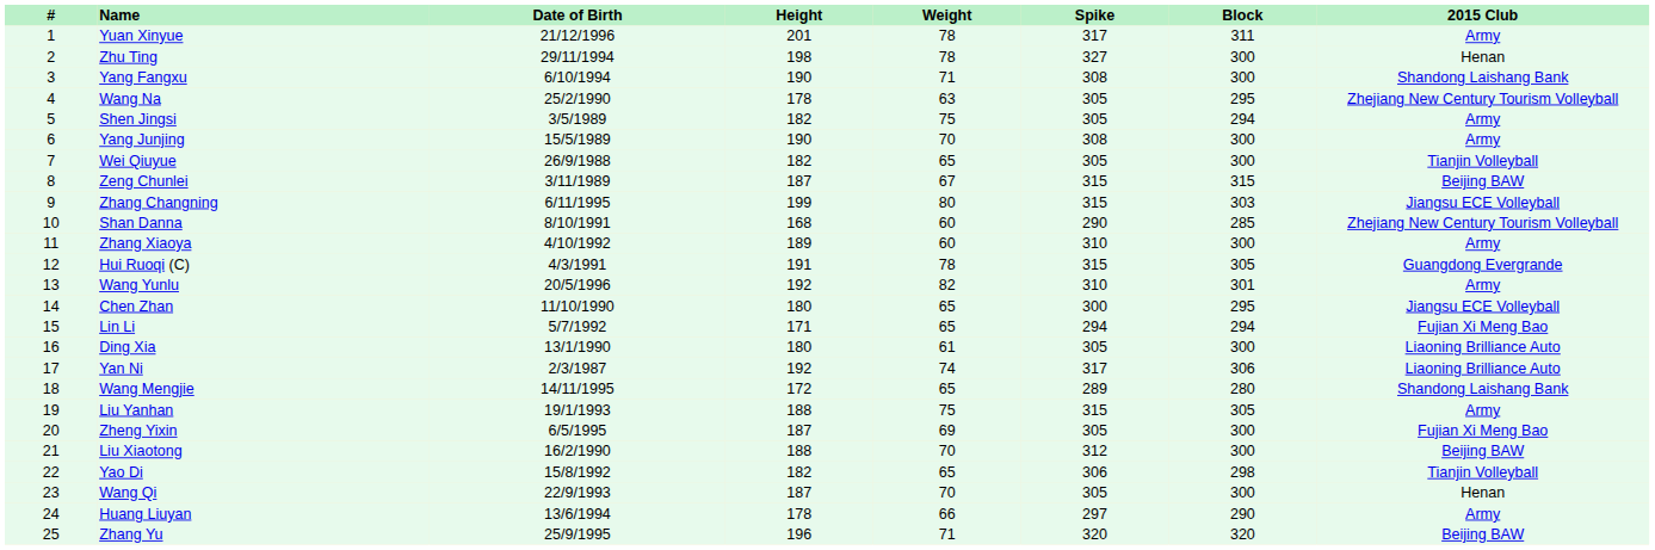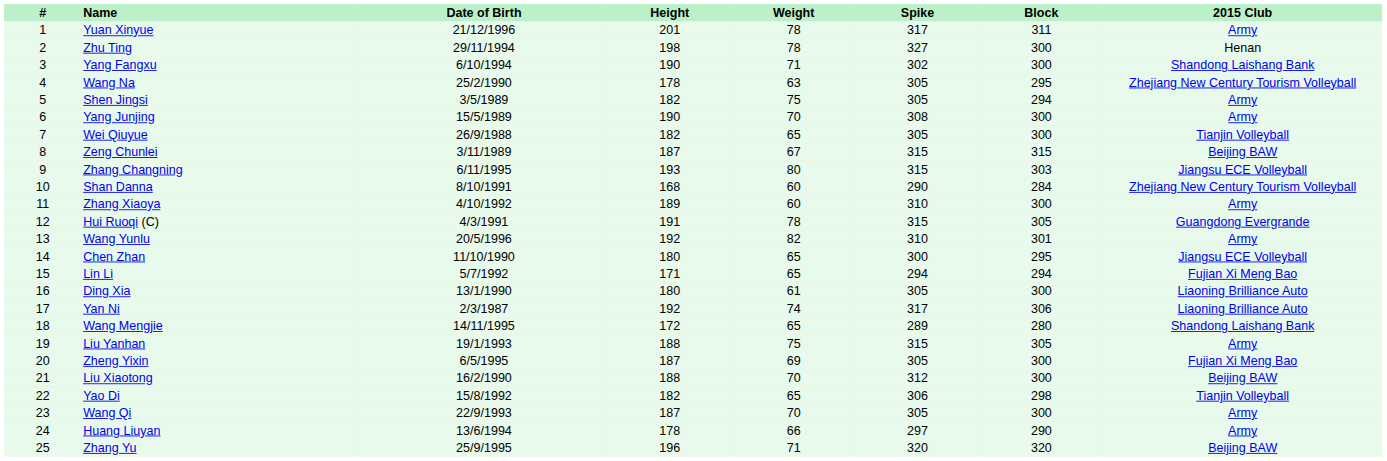 <table border=0 cellpadding=2 cellspacing=0  |- bgcolor=#FFECCE style="text-align:center; font-size:90%;" width=100%>
 <tr bgcolor=#BBF0C9>
 <th width=5%>#</th>
 <th width=18% align=left>Name</th>
 <th width=16%>Date of Birth</th>
 <th width=8%>Height</th>
 <th width=8%>Weight</th>
 <th width=8%>Spike</th>
 <th width=8%>Block</th>
 <th width=18%>2015 Club</th>
 </tr>
 <tr bgcolor=#E7FAEC>
 <td>1</td>
 <td align=left><a href='#'>Yuan Xinyue</a></td>
 <td>21/12/1996</td>
 <td>201</td>
 <td>78</td>
 <td>317</td>
 <td>311</td>
 <td><a href='#'>Army</a></td>
 </tr>
 <tr bgcolor=#E7FAEC>
 <td>2</td>
 <td align=left><a href='#'>Zhu Ting</a></td>
 <td>29/11/1994</td>
 <td>198</td>
 <td>78</td>
 <td>327</td>
 <td>300</td>
 <td>Henan</td>
 </tr>
 <tr bgcolor=#E7FAEC>
 <td>3</td>
 <td align=left><a href='#'>Yang Fangxu</a></td>
 <td>6/10/1994</td>
 <td>190</td>
 <td>71</td>
-<td>308</td>
+<td>302</td>
 <td>300</td>
 <td><a href='#'>Shandong Laishang Bank</a></td>
 </tr>
 <tr bgcolor=#E7FAEC>
 <td>4</td>
 <td align=left><a href='#'>Wang Na</a></td>
 <td>25/2/1990</td>
 <td>178</td>
 <td>63</td>
 <td>305</td>
 <td>295</td>
 <td><a href='#'>Zhejiang New Century Tourism Volleyball</a></td>
 </tr>
 <tr bgcolor=#E7FAEC>
 <td>5</td>
 <td align=left><a href='#'>Shen Jingsi</a></td>
 <td>3/5/1989</td>
 <td>182</td>
 <td>75</td>
 <td>305</td>
 <td>294</td>
 <td><a href='#'>Army</a></td>
 </tr>
 <tr bgcolor=#E7FAEC>
 <td>6</td>
 <td align=left><a href='#'>Yang Junjing</a></td>
 <td>15/5/1989</td>
 <td>190</td>
 <td>70</td>
 <td>308</td>
 <td>300</td>
 <td><a href='#'>Army</a></td>
 </tr>
 <tr bgcolor=#E7FAEC>
 <td>7</td>
 <td align=left><a href='#'>Wei Qiuyue</a></td>
 <td>26/9/1988</td>
 <td>182</td>
 <td>65</td>
 <td>305</td>
 <td>300</td>
 <td><a href='#'>Tianjin Volleyball</a></td>
 </tr>
 <tr bgcolor=#E7FAEC>
 <td>8</td>
 <td align=left><a href='#'>Zeng Chunlei</a></td>
 <td>3/11/1989</td>
 <td>187</td>
 <td>67</td>
 <td>315</td>
 <td>315</td>
 <td><a href='#'>Beijing BAW</a></td>
 </tr>
 <tr bgcolor=#E7FAEC>
 <td>9</td>
 <td align=left><a href='#'>Zhang Changning</a></td>
 <td>6/11/1995</td>
-<td>199</td>
+<td>193</td>
 <td>80</td>
 <td>315</td>
 <td>303</td>
 <td><a href='#'>Jiangsu ECE Volleyball</a></td>
 </tr>
 <tr bgcolor=#E7FAEC>
 <td>10</td>
 <td align=left><a href='#'>Shan Danna</a></td>
 <td>8/10/1991</td>
 <td>168</td>
 <td>60</td>
 <td>290</td>
-<td>285</td>
+<td>284</td>
 <td><a href='#'>Zhejiang New Century Tourism Volleyball</a></td>
 </tr>
 <tr bgcolor=#E7FAEC>
 <td>11</td>
 <td align=left><a href='#'>Zhang Xiaoya</a></td>
 <td>4/10/1992</td>
 <td>189</td>
 <td>60</td>
 <td>310</td>
 <td>300</td>
 <td><a href='#'>Army</a></td>
 </tr>
 <tr bgcolor=#E7FAEC>
 <td>12</td>
 <td align=left><a href='#'>Hui Ruoqi</a> (C)</td>
 <td>4/3/1991</td>
 <td>191</td>
 <td>78</td>
 <td>315</td>
 <td>305</td>
 <td><a href='#'>Guangdong Evergrande</a></td>
 </tr>
 <tr bgcolor=#E7FAEC>
 <td>13</td>
 <td align=left><a href='#'>Wang Yunlu</a></td>
 <td>20/5/1996</td>
 <td>192</td>
 <td>82</td>
 <td>310</td>
 <td>301</td>
 <td><a href='#'>Army</a></td>
 </tr>
 <tr bgcolor=#E7FAEC>
 <td>14</td>
 <td align=left><a href='#'>Chen Zhan</a></td>
 <td>11/10/1990</td>
 <td>180</td>
 <td>65</td>
 <td>300</td>
 <td>295</td>
 <td><a href='#'>Jiangsu ECE Volleyball</a></td>
 </tr>
 <tr bgcolor=#E7FAEC>
 <td>15</td>
 <td align=left><a href='#'>Lin Li</a></td>
 <td>5/7/1992</td>
 <td>171</td>
 <td>65</td>
 <td>294</td>
 <td>294</td>
 <td><a href='#'>Fujian Xi Meng Bao</a></td>
 </tr>
 <tr bgcolor=#E7FAEC>
 <td>16</td>
 <td align=left><a href='#'>Ding Xia</a></td>
 <td>13/1/1990</td>
 <td>180</td>
 <td>61</td>
 <td>305</td>
 <td>300</td>
 <td><a href='#'>Liaoning Brilliance Auto</a></td>
 </tr>
 <tr bgcolor=#E7FAEC>
 <td>17</td>
 <td align=left><a href='#'>Yan Ni</a></td>
 <td>2/3/1987</td>
 <td>192</td>
 <td>74</td>
 <td>317</td>
 <td>306</td>
 <td><a href='#'>Liaoning Brilliance Auto</a></td>
 </tr>
 <tr bgcolor=#E7FAEC>
 <td>18</td>
 <td align=left><a href='#'>Wang Mengjie</a></td>
 <td>14/11/1995</td>
 <td>172</td>
 <td>65</td>
 <td>289</td>
 <td>280</td>
 <td><a href='#'>Shandong Laishang Bank</a></td>
 </tr>
 <tr bgcolor=#E7FAEC>
 <td>19</td>
 <td align=left><a href='#'>Liu Yanhan</a></td>
 <td>19/1/1993</td>
 <td>188</td>
 <td>75</td>
 <td>315</td>
 <td>305</td>
 <td><a href='#'>Army</a></td>
 </tr>
 <tr bgcolor=#E7FAEC>
 <td>20</td>
 <td align=left><a href='#'>Zheng Yixin</a></td>
 <td>6/5/1995</td>
 <td>187</td>
 <td>69</td>
 <td>305</td>
 <td>300</td>
 <td><a href='#'>Fujian Xi Meng Bao</a></td>
 </tr>
 <tr bgcolor=#E7FAEC>
 <td>21</td>
 <td align=left><a href='#'>Liu Xiaotong</a></td>
 <td>16/2/1990</td>
 <td>188</td>
 <td>70</td>
 <td>312</td>
 <td>300</td>
 <td><a href='#'>Beijing BAW</a></td>
 </tr>
 <tr bgcolor=#E7FAEC>
 <td>22</td>
 <td align=left><a href='#'>Yao Di</a></td>
 <td>15/8/1992</td>
 <td>182</td>
 <td>65</td>
 <td>306</td>
 <td>298</td>
 <td><a href='#'>Tianjin Volleyball</a></td>
 </tr>
 <tr bgcolor=#E7FAEC>
 <td>23</td>
 <td align=left><a href='#'>Wang Qi</a></td>
 <td>22/9/1993</td>
 <td>187</td>
 <td>70</td>
 <td>305</td>
 <td>300</td>
-<td>Henan</td>
+<td><a href='#'>Army</a></td>
 </tr>
 <tr bgcolor=#E7FAEC>
 <td>24</td>
 <td align=left><a href='#'>Huang Liuyan</a></td>
 <td>13/6/1994</td>
 <td>178</td>
 <td>66</td>
 <td>297</td>
 <td>290</td>
 <td><a href='#'>Army</a></td>
 </tr>
 <tr bgcolor=#E7FAEC>
 <td>25</td>
 <td align=left><a href='#'>Zhang Yu</a></td>
 <td>25/9/1995</td>
 <td>196</td>
 <td>71</td>
 <td>320</td>
 <td>320</td>
 <td><a href='#'>Beijing BAW</a></td>
 </tr>
 <tr bgcolor=#E7FAEC>
 </tr>
 </table>
